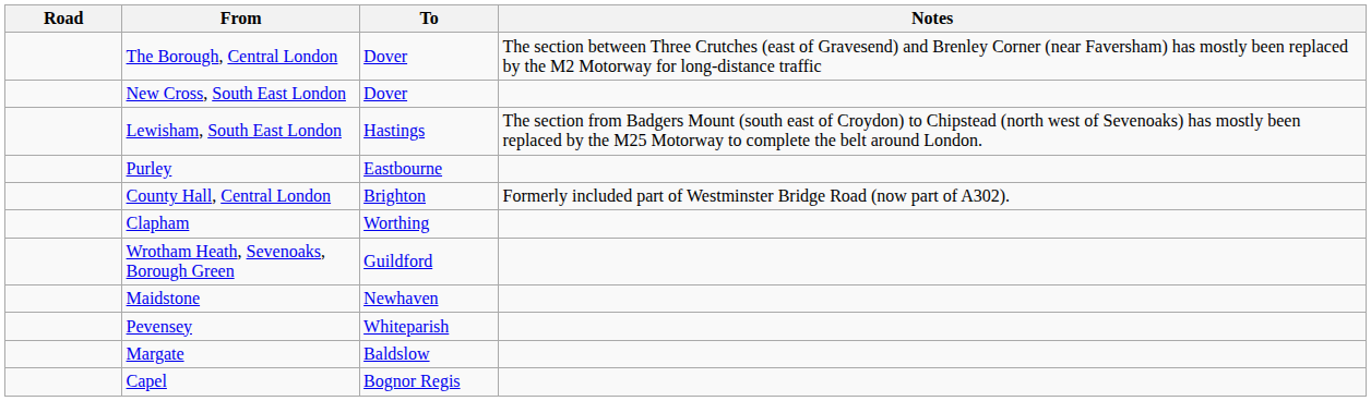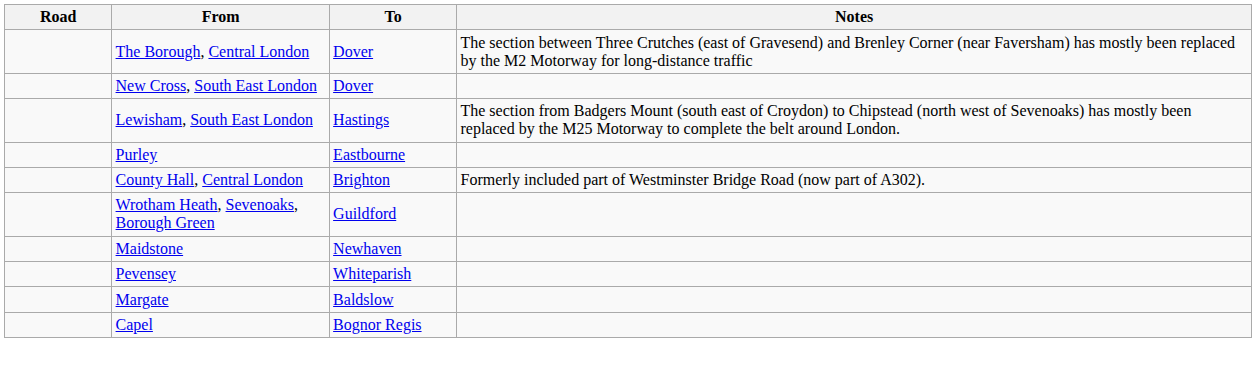 <table class="wikitable">
 <tr>
 <th width=100px>Road</th>
 <th>From</th>
 <th width=120px>To</th>
 <th>Notes</th>
 </tr>
 <tr>
 <td></td>
 <td><a href='#'>The Borough</a>, <a href='#'>Central London</a></td>
 <td><a href='#'>Dover</a></td>
 <td>The section between Three Crutches (east of Gravesend) and Brenley Corner (near Faversham) has mostly been replaced by the M2 Motorway for long-distance traffic</td>
 </tr>
 <tr>
 <td></td>
 <td><a href='#'>New Cross</a>, <a href='#'>South East London</a></td>
 <td><a href='#'>Dover</a></td>
 <td></td>
 </tr>
 <tr>
 <td></td>
 <td><a href='#'>Lewisham</a>, <a href='#'>South East London</a></td>
 <td><a href='#'>Hastings</a></td>
 <td>The section from Badgers Mount (south east of Croydon) to Chipstead (north west of Sevenoaks) has mostly been replaced by the M25 Motorway to complete the belt around London.</td>
 </tr>
 <tr>
 <td></td>
 <td><a href='#'>Purley</a></td>
 <td><a href='#'>Eastbourne</a></td>
 <td></td>
 </tr>
 <tr>
 <td></td>
 <td><a href='#'>County Hall</a>, <a href='#'>Central London</a></td>
 <td><a href='#'>Brighton</a></td>
 <td>Formerly included part of Westminster Bridge Road (now part of A302).</td>
 </tr>
 <tr>
 <td></td>
-<td><a href='#'>Clapham</a></td>
-<td><a href='#'>Worthing</a></td>
-<td></td>
-</tr>
-<tr>
-<td></td>
 <td><a href='#'>Wrotham Heath</a>, <a href='#'>Sevenoaks</a>, <a href='#'>Borough Green</a></td>
 <td><a href='#'>Guildford</a></td>
 <td></td>
 </tr>
 <tr>
 <td></td>
 <td><a href='#'>Maidstone</a></td>
 <td><a href='#'>Newhaven</a></td>
 <td></td>
 </tr>
 <tr>
 <td></td>
 <td><a href='#'>Pevensey</a></td>
 <td><a href='#'>Whiteparish</a></td>
 <td></td>
 </tr>
 <tr>
 <td></td>
 <td><a href='#'>Margate</a></td>
 <td><a href='#'>Baldslow</a></td>
 <td></td>
 </tr>
 <tr>
 <td></td>
 <td><a href='#'>Capel</a></td>
 <td><a href='#'>Bognor Regis</a></td>
 <td></td>
 </tr>
 </table>
